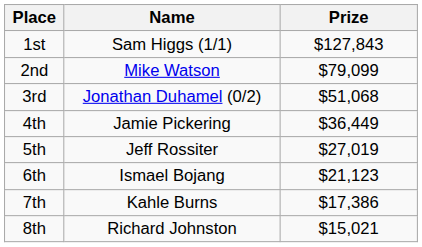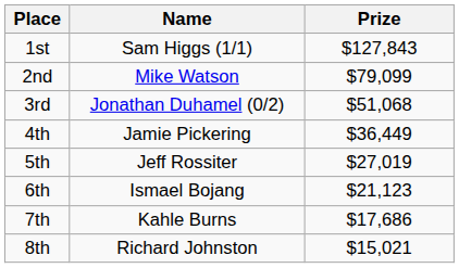 <table class="wikitable">
 <tr>
 <th width="50">Place</th>
 <th width="200">Name</th>
 <th width="125">Prize</th>
 </tr>
 <tr>
 <td align = "center">1st</td>
 <td align = "center">Sam Higgs (1/1)</td>
 <td align = "center">$127,843</td>
 </tr>
 <tr>
 <td align = "center">2nd</td>
 <td align = "center"><a href='#'>Mike Watson</a></td>
 <td align = "center">$79,099</td>
 </tr>
 <tr>
 <td align = "center">3rd</td>
 <td align = "center"><a href='#'>Jonathan Duhamel</a> (0/2)</td>
 <td align = "center">$51,068</td>
 </tr>
 <tr>
 <td align = "center">4th</td>
 <td align = "center">Jamie Pickering</td>
 <td align = "center">$36,449</td>
 </tr>
 <tr>
 <td align = "center">5th</td>
 <td align = "center">Jeff Rossiter</td>
 <td align = "center">$27,019</td>
 </tr>
 <tr>
 <td align = "center">6th</td>
 <td align = "center">Ismael Bojang</td>
 <td align = "center">$21,123</td>
 </tr>
 <tr>
 <td align = "center">7th</td>
 <td align = "center">Kahle Burns</td>
-<td align = "center">$17,386</td>
+<td align = "center">$17,686</td>
 </tr>
 <tr>
 <td align = "center">8th</td>
 <td align = "center">Richard Johnston</td>
 <td align = "center">$15,021</td>
 </tr>
 </table>
